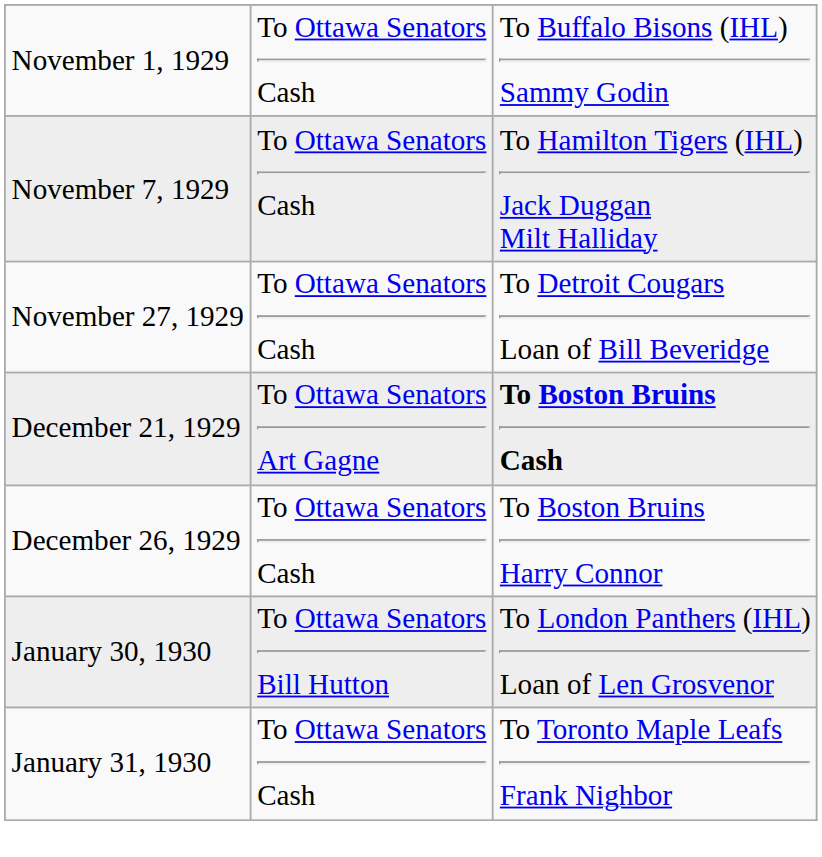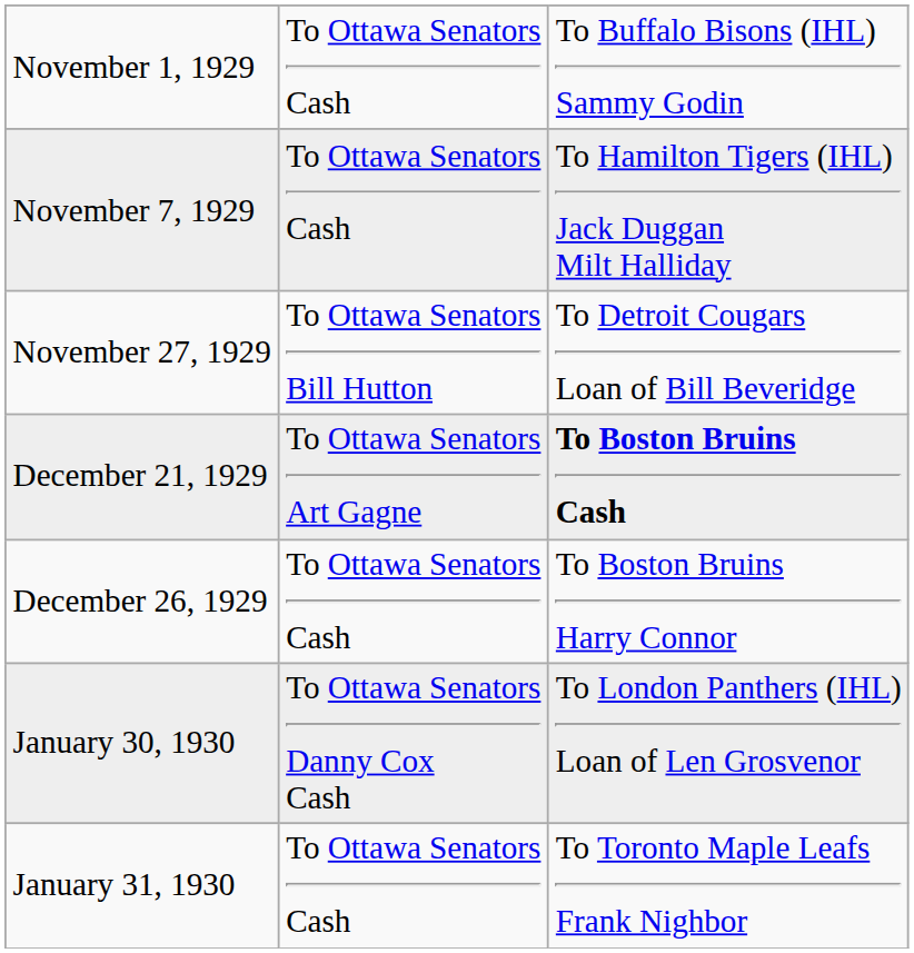 <table class="wikitable">
 <tr>
 <td>November 1, 1929</td>
 <td valign="top">To <a href='#'>Ottawa Senators</a><hr>Cash</td>
 <td valign="top">To <a href='#'>Buffalo Bisons</a> (<a href='#'>IHL</a>)<hr><a href='#'>Sammy Godin</a></td>
 </tr>
 <tr style="background:#eee;">
 <td>November 7, 1929</td>
 <td valign="top">To <a href='#'>Ottawa Senators</a><hr>Cash</td>
 <td valign="top">To <a href='#'>Hamilton Tigers</a> (<a href='#'>IHL</a>)<hr><a href='#'>Jack Duggan</a><br><a href='#'>Milt Halliday</a></td>
 </tr>
 <tr>
 <td>November 27, 1929</td>
-<td valign="top">To <a href='#'>Ottawa Senators</a><hr>Cash</td>
+<td valign="top">To <a href='#'>Ottawa Senators</a><hr><a href='#'>Bill Hutton</a></td>
 <td valign="top">To <a href='#'>Detroit Cougars</a><hr>Loan of <a href='#'>Bill Beveridge</a></td>
 </tr>
 <tr style="background:#eee;">
 <td>December 21, 1929</td>
 <td valign="top">To <a href='#'>Ottawa Senators</a><hr><a href='#'>Art Gagne</a></td>
 <td valign="top"><strong>To <a href='#'>Boston Bruins</a><hr>Cash</strong></td>
 </tr>
 <tr>
 <td>December 26, 1929</td>
 <td valign="top">To <a href='#'>Ottawa Senators</a><hr>Cash</td>
 <td valign="top">To <a href='#'>Boston Bruins</a><hr><a href='#'>Harry Connor</a></td>
 </tr>
 <tr style="background:#eee;">
 <td>January 30, 1930</td>
-<td valign="top">To <a href='#'>Ottawa Senators</a><hr><a href='#'>Bill Hutton</a></td>
+<td valign="top">To <a href='#'>Ottawa Senators</a><hr><a href='#'>Danny Cox</a><br> Cash</td>
 <td valign="top">To <a href='#'>London Panthers</a> (<a href='#'>IHL</a>)<hr>Loan of <a href='#'>Len Grosvenor</a></td>
 </tr>
 <tr>
 <td>January 31, 1930</td>
 <td valign="top">To <a href='#'>Ottawa Senators</a><hr>Cash</td>
 <td valign="top">To <a href='#'>Toronto Maple Leafs</a><hr><a href='#'>Frank Nighbor</a></td>
 </tr>
 </table>
